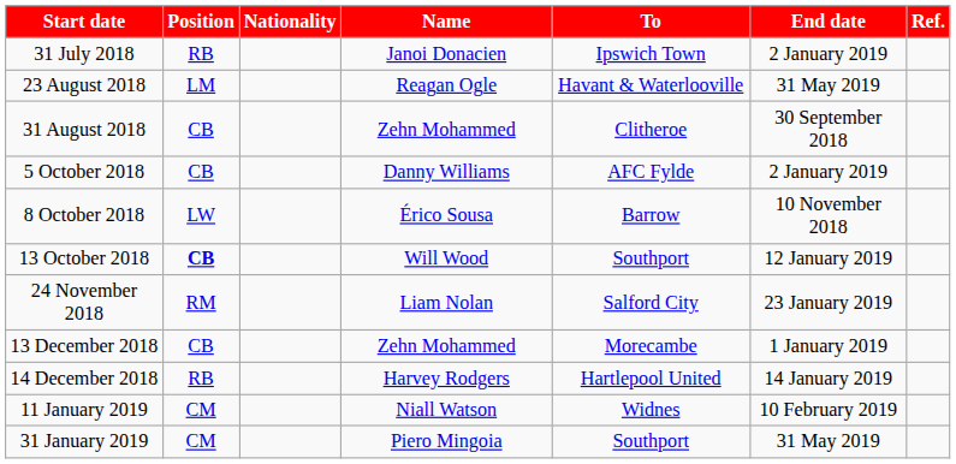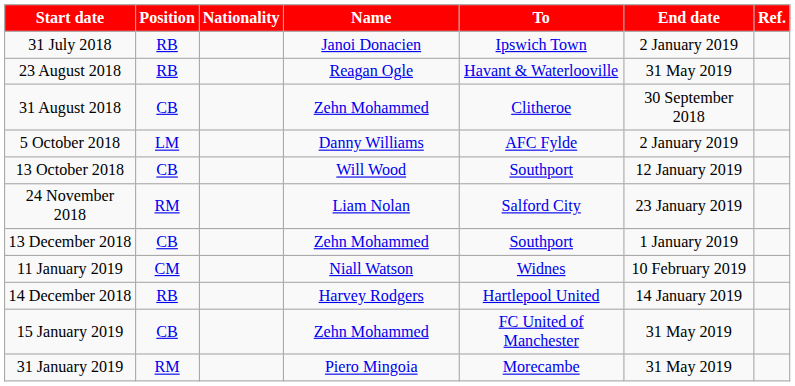 <table class="wikitable"  style="text-align:center; font-size:90%; ">
 <tr>
 <th style="background:#FF0000; color:white; width:110px;">Start date</th>
 <th style="background:#FF0000; color:white; width:50px;">Position</th>
 <th style="background:#FF0000; color:white; width:50px;">Nationality</th>
 <th style="background:#FF0000; color:white; width:150px;">Name</th>
 <th style="background:#FF0000; color:white; width:140px;">To</th>
 <th style="background:#FF0000; color:white; width:110px;">End date</th>
 <th style="background:#FF0000; color:white; width:25px;">Ref.</th>
 </tr>
 <tr>
 <td>31 July 2018</td>
 <td><a href='#'>RB</a></td>
 <td></td>
 <td><a href='#'>Janoi Donacien</a></td>
 <td><a href='#'>Ipswich Town</a></td>
 <td>2 January 2019</td>
 <td></td>
 </tr>
 <tr>
 <td>23 August 2018</td>
-<td><a href='#'>LM</a></td>
+<td><a href='#'>RB</a></td>
 <td></td>
 <td><a href='#'>Reagan Ogle</a></td>
 <td><a href='#'>Havant & Waterlooville</a></td>
 <td>31 May 2019</td>
 <td></td>
 </tr>
 <tr>
 <td>31 August 2018</td>
 <td><a href='#'>CB</a></td>
 <td></td>
 <td><a href='#'>Zehn Mohammed</a></td>
 <td><a href='#'>Clitheroe</a></td>
 <td>30 September 2018</td>
 <td></td>
 </tr>
 <tr>
 <td>5 October 2018</td>
-<td><a href='#'>CB</a></td>
+<td><a href='#'>LM</a></td>
 <td></td>
 <td><a href='#'>Danny Williams</a></td>
 <td><a href='#'>AFC Fylde</a></td>
 <td>2 January 2019</td>
 <td></td>
 </tr>
 <tr>
-<td>8 October 2018</td>
-<td><a href='#'>LW</a></td>
-<td></td>
-<td><a href='#'>Érico Sousa</a></td>
-<td><a href='#'>Barrow</a></td>
-<td>10 November 2018</td>
-<td></td>
-</tr>
-<tr>
 <td>13 October 2018</td>
-<td><strong><a href='#'>CB</a></strong></td>
+<td><a href='#'>CB</a></td>
 <td></td>
 <td><a href='#'>Will Wood</a></td>
 <td><a href='#'>Southport</a></td>
 <td>12 January 2019</td>
 <td></td>
 </tr>
 <tr>
 <td>24 November 2018</td>
 <td><a href='#'>RM</a></td>
 <td></td>
 <td><a href='#'>Liam Nolan</a></td>
 <td><a href='#'>Salford City</a></td>
 <td>23 January 2019</td>
 <td></td>
 </tr>
 <tr>
 <td>13 December 2018</td>
 <td><a href='#'>CB</a></td>
 <td></td>
 <td><a href='#'>Zehn Mohammed</a></td>
-<td><a href='#'>Morecambe</a></td>
+<td><a href='#'>Southport</a></td>
 <td>1 January 2019</td>
+<td></td>
+</tr>
+<tr>
+<td>11 January 2019</td>
+<td><a href='#'>CM</a></td>
+<td></td>
+<td><a href='#'>Niall Watson</a></td>
+<td><a href='#'>Widnes</a></td>
+<td>10 February 2019</td>
 <td></td>
 </tr>
 <tr>
 <td>14 December 2018</td>
 <td><a href='#'>RB</a></td>
 <td></td>
 <td><a href='#'>Harvey Rodgers</a></td>
 <td><a href='#'>Hartlepool United</a></td>
 <td>14 January 2019</td>
 <td></td>
 </tr>
 <tr>
-<td>11 January 2019</td>
-<td><a href='#'>CM</a></td>
+<td>15 January 2019</td>
+<td><a href='#'>CB</a></td>
 <td></td>
-<td><a href='#'>Niall Watson</a></td>
-<td><a href='#'>Widnes</a></td>
-<td>10 February 2019</td>
+<td><a href='#'>Zehn Mohammed</a></td>
+<td><a href='#'>FC United of Manchester</a></td>
+<td>31 May 2019</td>
 <td></td>
 </tr>
 <tr>
 <td>31 January 2019</td>
-<td><a href='#'>CM</a></td>
+<td><a href='#'>RM</a></td>
 <td></td>
 <td><a href='#'>Piero Mingoia</a></td>
-<td><a href='#'>Southport</a></td>
+<td><a href='#'>Morecambe</a></td>
 <td>31 May 2019</td>
 <td></td>
 </tr>
 </table>
